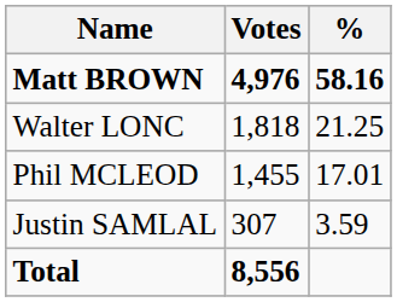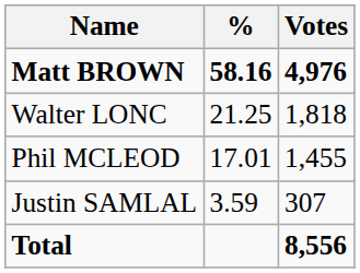 <table class="wikitable">
 <tr>
 <th>Name</th>
+<th>%</th>
 <th>Votes</th>
-<th>%</th>
 </tr>
 <tr>
 <td><strong>Matt BROWN</strong></td>
+<td><strong>58.16</strong></td>
 <td><strong>4,976</strong></td>
-<td><strong>58.16</strong></td>
 </tr>
 <tr>
 <td>Walter LONC</td>
+<td>21.25</td>
 <td>1,818</td>
-<td>21.25</td>
 </tr>
 <tr>
 <td>Phil MCLEOD</td>
+<td>17.01</td>
 <td>1,455</td>
-<td>17.01</td>
 </tr>
 <tr>
 <td>Justin SAMLAL</td>
+<td>3.59</td>
 <td>307</td>
-<td>3.59</td>
 </tr>
 <tr>
 <td><strong>Total</strong></td>
+<td></td>
 <td><strong>8,556</strong></td>
-<td></td>
 </tr>
 </table>
